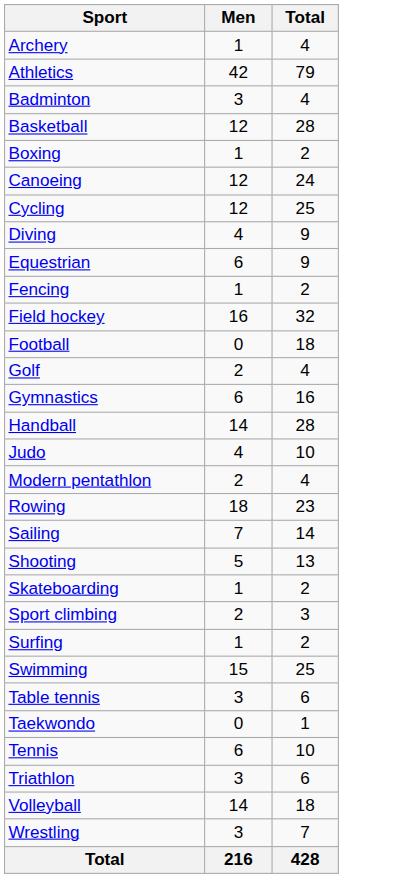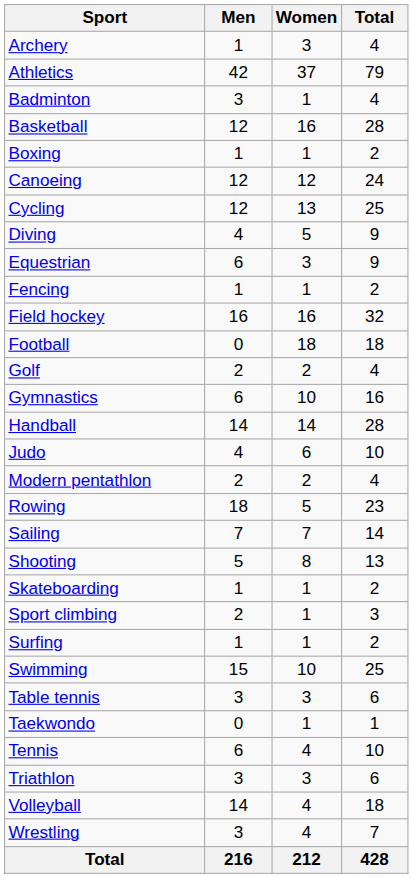 <table class="wikitable sortable" style="text-align:center;">
 <tr>
 <th width=180>Sport</th>
 <th width=55>Men</th>
+<th width=55>Women</th>
 <th width=55>Total</th>
 </tr>
 <tr>
 <td align=left><a href='#'>Archery</a></td>
 <td>1</td>
+<td>3</td>
 <td>4</td>
 </tr>
 <tr>
 <td align=left><a href='#'>Athletics</a></td>
 <td>42</td>
+<td>37</td>
 <td>79</td>
 </tr>
 <tr>
 <td align=left><a href='#'>Badminton</a></td>
 <td>3</td>
+<td>1</td>
 <td>4</td>
 </tr>
 <tr>
 <td align=left><a href='#'>Basketball</a></td>
 <td>12</td>
+<td>16</td>
 <td>28</td>
 </tr>
 <tr>
 <td align=left><a href='#'>Boxing</a></td>
+<td>1</td>
 <td>1</td>
 <td>2</td>
 </tr>
 <tr>
 <td align=left><a href='#'>Canoeing</a></td>
 <td>12</td>
+<td>12</td>
 <td>24</td>
 </tr>
 <tr>
 <td align=left><a href='#'>Cycling</a></td>
 <td>12</td>
+<td>13</td>
 <td>25</td>
 </tr>
 <tr>
 <td align=left><a href='#'>Diving</a></td>
 <td>4</td>
+<td>5</td>
 <td>9</td>
 </tr>
 <tr>
 <td align=left><a href='#'>Equestrian</a></td>
 <td>6</td>
+<td>3</td>
 <td>9</td>
 </tr>
 <tr>
 <td align=left><a href='#'>Fencing</a></td>
 <td>1</td>
+<td>1</td>
 <td>2</td>
 </tr>
 <tr>
 <td align=left><a href='#'>Field hockey</a></td>
+<td>16</td>
 <td>16</td>
 <td>32</td>
 </tr>
 <tr>
 <td align=left><a href='#'>Football</a></td>
 <td>0</td>
 <td>18</td>
+<td>18</td>
 </tr>
 <tr>
 <td align=left><a href='#'>Golf</a></td>
+<td>2</td>
 <td>2</td>
 <td>4</td>
 </tr>
 <tr>
 <td align=left><a href='#'>Gymnastics</a></td>
 <td>6</td>
+<td>10</td>
 <td>16</td>
 </tr>
 <tr>
 <td align=left><a href='#'>Handball</a></td>
+<td>14</td>
 <td>14</td>
 <td>28</td>
 </tr>
 <tr>
 <td align=left><a href='#'>Judo</a></td>
 <td>4</td>
+<td>6</td>
 <td>10</td>
 </tr>
 <tr>
 <td align=left><a href='#'>Modern pentathlon</a></td>
+<td>2</td>
 <td>2</td>
 <td>4</td>
 </tr>
 <tr>
 <td align=left><a href='#'>Rowing</a></td>
 <td>18</td>
+<td>5</td>
 <td>23</td>
 </tr>
 <tr>
 <td align=left><a href='#'>Sailing</a></td>
+<td>7</td>
 <td>7</td>
 <td>14</td>
 </tr>
 <tr>
 <td align=left><a href='#'>Shooting</a></td>
 <td>5</td>
+<td>8</td>
 <td>13</td>
 </tr>
 <tr>
 <td align=left><a href='#'>Skateboarding</a></td>
+<td>1</td>
 <td>1</td>
 <td>2</td>
 </tr>
 <tr>
 <td align=left><a href='#'>Sport climbing</a></td>
 <td>2</td>
+<td>1</td>
 <td>3</td>
 </tr>
 <tr>
 <td align=left><a href='#'>Surfing</a></td>
+<td>1</td>
 <td>1</td>
 <td>2</td>
 </tr>
 <tr>
 <td align=left><a href='#'>Swimming</a></td>
 <td>15</td>
+<td>10</td>
 <td>25</td>
 </tr>
 <tr>
 <td align=left><a href='#'>Table tennis</a></td>
+<td>3</td>
 <td>3</td>
 <td>6</td>
 </tr>
 <tr>
 <td align=left><a href='#'>Taekwondo</a></td>
 <td>0</td>
 <td>1</td>
+<td>1</td>
 </tr>
 <tr>
 <td align=left><a href='#'>Tennis</a></td>
 <td>6</td>
+<td>4</td>
 <td>10</td>
 </tr>
 <tr>
 <td align=left><a href='#'>Triathlon</a></td>
+<td>3</td>
 <td>3</td>
 <td>6</td>
 </tr>
 <tr>
 <td align=left><a href='#'>Volleyball</a></td>
 <td>14</td>
+<td>4</td>
 <td>18</td>
 </tr>
 <tr>
 <td align=left><a href='#'>Wrestling</a></td>
 <td>3</td>
+<td>4</td>
 <td>7</td>
 </tr>
 <tr>
 <th>Total</th>
 <th>216</th>
+<th>212</th>
 <th>428</th>
 </tr>
 </table>
